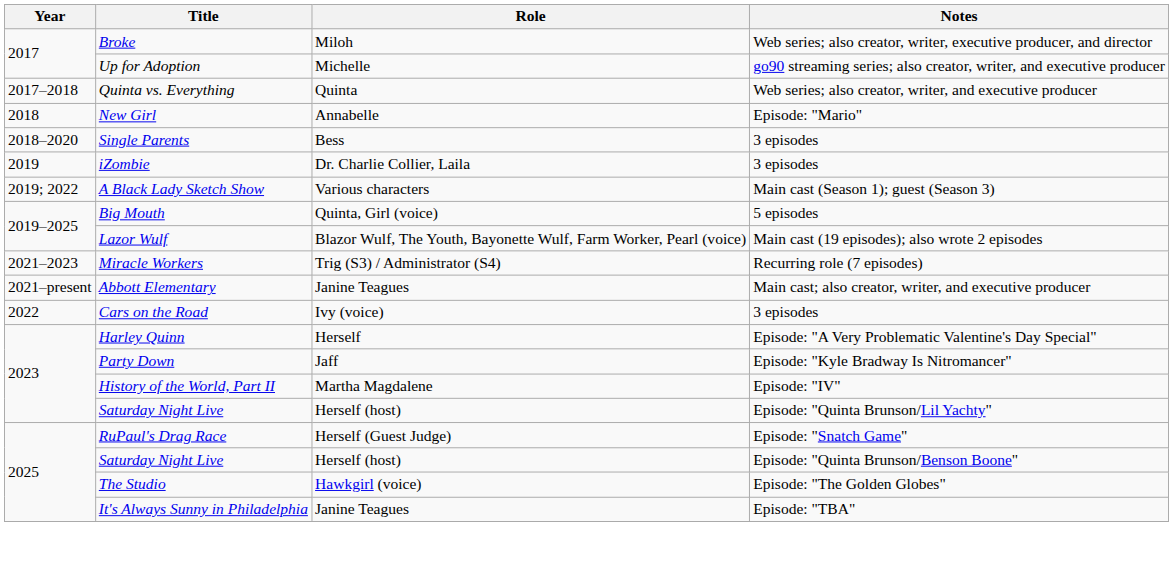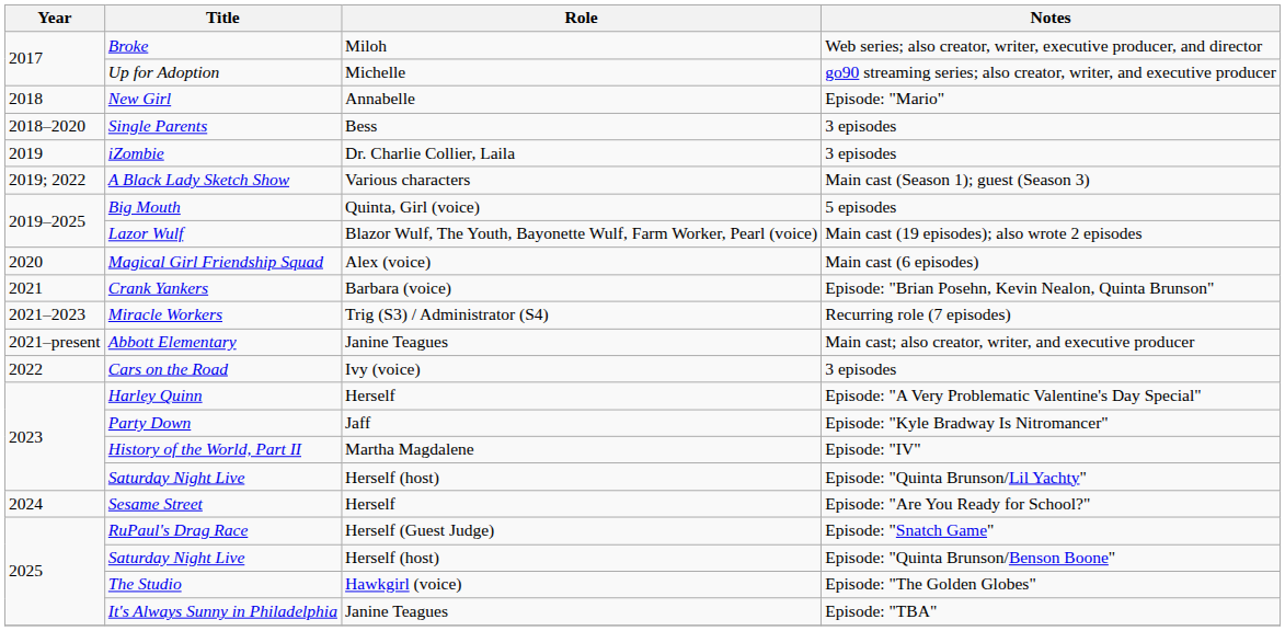 <table class="wikitable sortable">
 <tr>
 <th>Year</th>
 <th>Title</th>
 <th>Role</th>
 <th>Notes</th>
 </tr>
 <tr>
 <td rowspan="2">2017</td>
 <td><em><a href='#'>Broke</a></em></td>
 <td>Miloh</td>
 <td>Web series; also creator, writer, executive producer, and director</td>
 </tr>
 <tr>
 <td><em>Up for Adoption</em></td>
 <td>Michelle</td>
 <td><a href='#'>go90</a> streaming series; also creator, writer, and executive producer</td>
-</tr>
-<tr>
-<td>2017–2018</td>
-<td><em>Quinta vs. Everything</em></td>
-<td>Quinta</td>
-<td>Web series; also creator, writer, and executive producer</td>
 </tr>
 <tr>
 <td>2018</td>
 <td><em><a href='#'>New Girl</a></em></td>
 <td>Annabelle</td>
 <td>Episode: "Mario"</td>
 </tr>
 <tr>
 <td>2018–2020</td>
 <td><em><a href='#'>Single Parents</a></em></td>
 <td>Bess</td>
 <td>3 episodes</td>
 </tr>
 <tr>
 <td>2019</td>
 <td><em><a href='#'>iZombie</a></em></td>
 <td>Dr. Charlie Collier, Laila</td>
 <td>3 episodes</td>
 </tr>
 <tr>
 <td>2019; 2022</td>
 <td><em><a href='#'>A Black Lady Sketch Show</a></em></td>
 <td>Various characters</td>
 <td>Main cast (Season 1); guest (Season 3)</td>
 </tr>
 <tr>
 <td rowspan="2">2019–2025</td>
 <td><em><a href='#'>Big Mouth</a></em></td>
 <td>Quinta, Girl (voice)</td>
 <td>5 episodes</td>
 </tr>
 <tr>
 <td><em><a href='#'>Lazor Wulf</a></em></td>
 <td>Blazor Wulf, The Youth, Bayonette Wulf, Farm Worker, Pearl (voice)</td>
 <td>Main cast (19 episodes); also wrote 2 episodes</td>
+</tr>
+<tr>
+<td>2020</td>
+<td><em><a href='#'>Magical Girl Friendship Squad</a></em></td>
+<td>Alex (voice)</td>
+<td>Main cast (6 episodes)</td>
+</tr>
+<tr>
+<td>2021</td>
+<td><em><a href='#'>Crank Yankers</a></em></td>
+<td>Barbara (voice)</td>
+<td>Episode: "Brian Posehn, Kevin Nealon, Quinta Brunson"</td>
 </tr>
 <tr>
 <td>2021–2023</td>
 <td><em><a href='#'>Miracle Workers</a></em></td>
 <td>Trig (S3) / Administrator (S4)</td>
 <td>Recurring role (7 episodes)</td>
 </tr>
 <tr>
 <td>2021–present</td>
 <td><em><a href='#'>Abbott Elementary</a></em></td>
 <td>Janine Teagues</td>
 <td>Main cast; also creator, writer, and executive producer</td>
 </tr>
 <tr>
 <td>2022</td>
 <td><em><a href='#'>Cars on the Road</a></em></td>
 <td>Ivy (voice)</td>
 <td>3 episodes</td>
 </tr>
 <tr>
 <td rowspan="4">2023</td>
 <td><em><a href='#'>Harley Quinn</a></em></td>
 <td>Herself</td>
 <td>Episode: "A Very Problematic Valentine's Day Special"</td>
 </tr>
 <tr>
 <td><em><a href='#'>Party Down</a></em></td>
 <td>Jaff</td>
 <td>Episode: "Kyle Bradway Is Nitromancer"</td>
 </tr>
 <tr>
 <td><em><a href='#'>History of the World, Part II</a></em></td>
 <td>Martha Magdalene</td>
 <td>Episode: "IV"</td>
 </tr>
 <tr>
 <td><em><a href='#'>Saturday Night Live</a></em></td>
 <td>Herself (host)</td>
 <td>Episode: "Quinta Brunson/<a href='#'>Lil Yachty</a>"</td>
 </tr>
 <tr>
+<td>2024</td>
+<td><em><a href='#'>Sesame Street</a></em></td>
+<td>Herself</td>
+<td>Episode: "Are You Ready for School?"</td>
+</tr>
+<tr>
 <td rowspan="4">2025</td>
 <td><em><a href='#'>RuPaul's Drag Race</a></em></td>
 <td>Herself (Guest Judge)</td>
 <td>Episode: "<a href='#'>Snatch Game</a>"</td>
 </tr>
 <tr>
 <td><em><a href='#'>Saturday Night Live</a></em></td>
 <td>Herself (host)</td>
 <td>Episode: "Quinta Brunson/<a href='#'>Benson Boone</a>"</td>
 </tr>
 <tr>
 <td><em><a href='#'>The Studio</a></em></td>
 <td><a href='#'>Hawkgirl</a> (voice)</td>
 <td>Episode: "The Golden Globes"</td>
 </tr>
 <tr>
 <td><em><a href='#'>It's Always Sunny in Philadelphia</a></em></td>
 <td>Janine Teagues</td>
 <td>Episode: "TBA"</td>
 </tr>
 <tr>
 </tr>
 </table>
